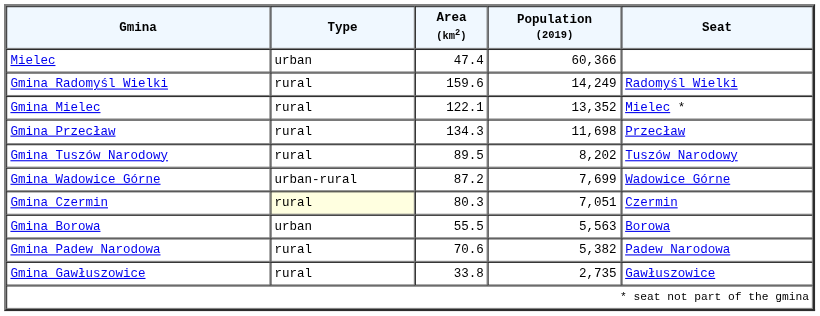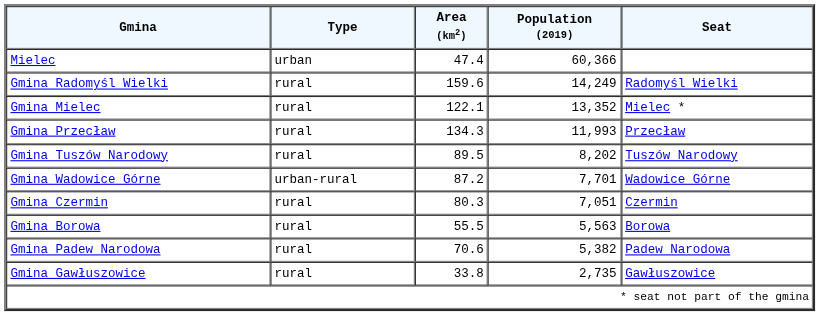 <table width="60%" border="2" cellpadding="3" cellspacing="0" style="font-size:90%;line-height:120%;">
 <tr bgcolor="F0F8FF">
 <td style="text-align:center;"><strong>Gmina</strong></td>
 <td style="text-align:center;"><strong>Type</strong></td>
 <td style="text-align:center;"><strong>Area<br><small>(km<sup>2</sup>)</small></strong></td>
 <td style="text-align:center;"><strong>Population<br><small>(2019)</small></strong></td>
 <td style="text-align:center;"><strong>Seat</strong></td>
 </tr>
 <tr>
 <td><a href='#'>Mielec</a></td>
 <td>urban</td>
 <td style="text-align:right;">47.4</td>
 <td style="text-align:right;">60,366</td>
 <td> </td>
 </tr>
 <tr>
 <td><a href='#'>Gmina Radomyśl Wielki</a></td>
 <td>rural</td>
 <td style="text-align:right;">159.6</td>
 <td style="text-align:right;">14,249</td>
 <td><a href='#'>Radomyśl Wielki</a></td>
 </tr>
 <tr>
 <td><a href='#'>Gmina Mielec</a></td>
 <td>rural</td>
 <td style="text-align:right;">122.1</td>
 <td style="text-align:right;">13,352</td>
 <td><a href='#'>Mielec</a> *</td>
 </tr>
 <tr>
 <td><a href='#'>Gmina Przecław</a></td>
 <td>rural</td>
 <td style="text-align:right;">134.3</td>
-<td style="text-align:right;">11,698</td>
+<td style="text-align:right;">11,993</td>
 <td><a href='#'>Przecław</a></td>
 </tr>
 <tr>
 <td><a href='#'>Gmina Tuszów Narodowy</a></td>
 <td>rural</td>
 <td style="text-align:right;">89.5</td>
 <td style="text-align:right;">8,202</td>
 <td><a href='#'>Tuszów Narodowy</a></td>
 </tr>
 <tr>
 <td><a href='#'>Gmina Wadowice Górne</a></td>
 <td>urban-rural</td>
 <td style="text-align:right;">87.2</td>
-<td style="text-align:right;">7,699</td>
+<td style="text-align:right;">7,701</td>
 <td><a href='#'>Wadowice Górne</a></td>
 </tr>
 <tr>
 <td><a href='#'>Gmina Czermin</a></td>
-<td style="background: lightyellow;">rural</td>
+<td>rural</td>
 <td style="text-align:right;">80.3</td>
 <td style="text-align:right;">7,051</td>
 <td><a href='#'>Czermin</a></td>
 </tr>
 <tr>
 <td><a href='#'>Gmina Borowa</a></td>
-<td>urban</td>
+<td>rural</td>
 <td style="text-align:right;">55.5</td>
 <td style="text-align:right;">5,563</td>
 <td><a href='#'>Borowa</a></td>
 </tr>
 <tr>
 <td><a href='#'>Gmina Padew Narodowa</a></td>
 <td>rural</td>
 <td style="text-align:right;">70.6</td>
 <td style="text-align:right;">5,382</td>
 <td><a href='#'>Padew Narodowa</a></td>
 </tr>
 <tr>
 <td><a href='#'>Gmina Gawłuszowice</a></td>
 <td>rural</td>
 <td style="text-align:right;">33.8</td>
 <td style="text-align:right;">2,735</td>
 <td><a href='#'>Gawłuszowice</a></td>
 </tr>
 <tr>
 <td colspan=5 style="text-align:right;font-size:90%">* seat not part of the gmina</td>
 </tr>
 <tr>
 </tr>
 </table>
